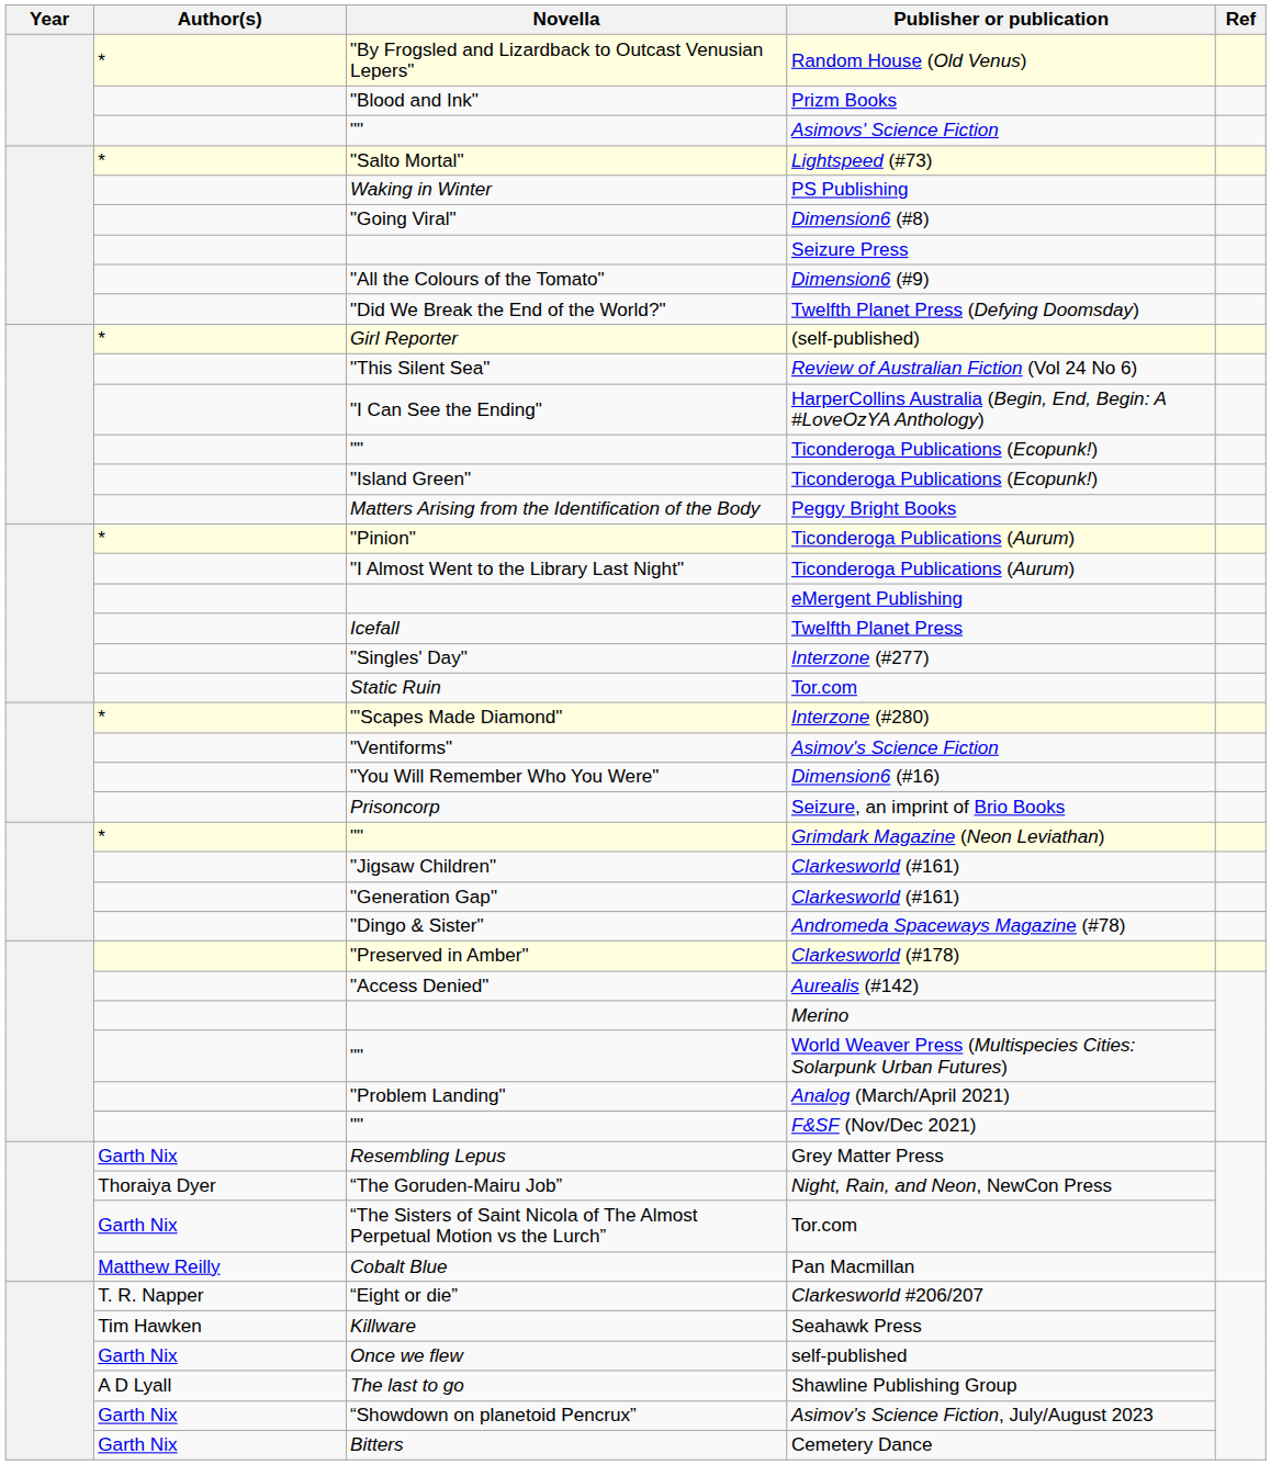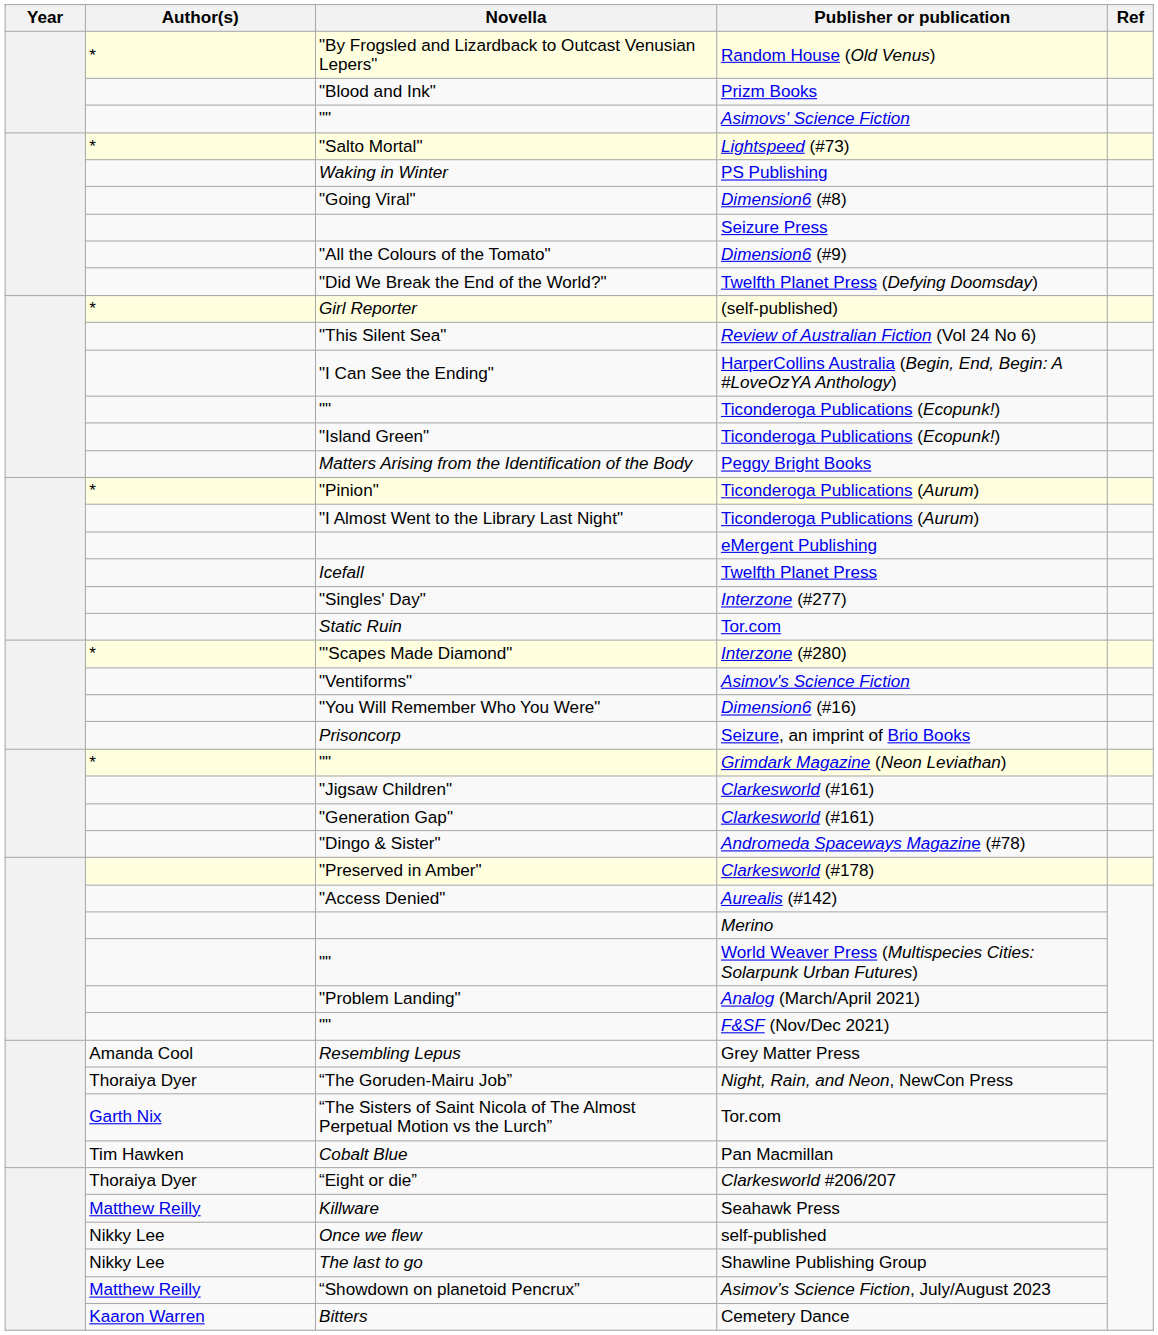 <table class="sortable wikitable" width="85%" cellpadding="5" style="margin: 1em auto 1em auto">
 <tr>
 <th width="7%">Year</th>
 <th width="20%">Author(s)</th>
 <th width="35%">Novella</th>
 <th width="34%">Publisher or publication</th>
 <th width="4%" class="unsortable">Ref</th>
 </tr>
 <tr style="background:lightyellow;">
 <th rowspan="3" align="center"></th>
 <td>*</td>
 <td>"By Frogsled and Lizardback to Outcast Venusian Lepers"</td>
 <td><a href='#'>Random House</a> (<em>Old Venus</em>)</td>
 <td></td>
 </tr>
 <tr>
 <td></td>
 <td>"Blood and Ink"</td>
 <td><a href='#'>Prizm Books</a></td>
 <td></td>
 </tr>
 <tr>
 <td></td>
 <td>""</td>
 <td><em><a href='#'>Asimovs' Science Fiction</a></em></td>
 <td></td>
 </tr>
 <tr style="background:lightyellow;">
 <th rowspan="6" align="center"></th>
 <td>*</td>
 <td>"Salto Mortal"</td>
 <td><em><a href='#'>Lightspeed</a></em> (#73)</td>
 <td></td>
 </tr>
 <tr>
 <td></td>
 <td><em>Waking in Winter</em></td>
 <td><a href='#'>PS Publishing</a></td>
 <td></td>
 </tr>
 <tr>
 <td></td>
 <td>"Going Viral"</td>
 <td><em><a href='#'>Dimension6</a></em> (#8)</td>
 <td></td>
 </tr>
 <tr>
 <td></td>
 <td><em></em></td>
 <td><a href='#'>Seizure Press</a></td>
 <td></td>
 </tr>
 <tr>
 <td></td>
 <td>"All the Colours of the Tomato"</td>
 <td><em><a href='#'>Dimension6</a></em> (#9)</td>
 <td></td>
 </tr>
 <tr>
 <td></td>
 <td>"Did We Break the End of the World?"</td>
 <td><a href='#'>Twelfth Planet Press</a> (<em>Defying Doomsday</em>)</td>
 <td></td>
 </tr>
 <tr style="background:lightyellow;">
 <th rowspan="6" align="center"></th>
 <td>*</td>
 <td><em>Girl Reporter</em></td>
 <td>(self-published)</td>
 <td></td>
 </tr>
 <tr>
 <td></td>
 <td>"This Silent Sea"</td>
 <td><em><a href='#'>Review of Australian Fiction</a></em> (Vol 24 No 6)</td>
 <td></td>
 </tr>
 <tr>
 <td></td>
 <td>"I Can See the Ending"</td>
 <td><a href='#'>HarperCollins Australia</a> (<em>Begin, End, Begin: A #LoveOzYA Anthology</em>)</td>
 <td></td>
 </tr>
 <tr>
 <td></td>
 <td>""</td>
 <td><a href='#'>Ticonderoga Publications</a> (<em>Ecopunk!</em>)</td>
 <td></td>
 </tr>
 <tr>
 <td></td>
 <td>"Island Green"</td>
 <td><a href='#'>Ticonderoga Publications</a> (<em>Ecopunk!</em>)</td>
 <td></td>
 </tr>
 <tr>
 <td></td>
 <td><em>Matters Arising from the Identification of the Body</em></td>
 <td><a href='#'>Peggy Bright Books</a></td>
 <td></td>
 </tr>
 <tr style="background:lightyellow;">
 <th rowspan="6" align="center"></th>
 <td>*</td>
 <td>"Pinion"</td>
 <td><a href='#'>Ticonderoga Publications</a> (<em>Aurum</em>)</td>
 <td></td>
 </tr>
 <tr>
 <td></td>
 <td>"I Almost Went to the Library Last Night"</td>
 <td><a href='#'>Ticonderoga Publications</a> (<em>Aurum</em>)</td>
 <td></td>
 </tr>
 <tr>
 <td></td>
 <td><em></em></td>
 <td><a href='#'>eMergent Publishing</a></td>
 <td></td>
 </tr>
 <tr>
 <td></td>
 <td><em>Icefall</em></td>
 <td><a href='#'>Twelfth Planet Press</a></td>
 <td></td>
 </tr>
 <tr>
 <td></td>
 <td>"Singles' Day"</td>
 <td><em><a href='#'>Interzone</a></em> (#277)</td>
 <td></td>
 </tr>
 <tr>
 <td></td>
 <td><em>Static Ruin</em></td>
 <td><a href='#'>Tor.com</a></td>
 <td></td>
 </tr>
 <tr style="background:lightyellow;">
 <th rowspan="4" align="center"></th>
 <td>*</td>
 <td>"'Scapes Made Diamond"</td>
 <td><em><a href='#'>Interzone</a></em> (#280)</td>
 <td></td>
 </tr>
 <tr>
 <td></td>
 <td>"Ventiforms"</td>
 <td><em><a href='#'>Asimov's Science Fiction</a></em></td>
 <td></td>
 </tr>
 <tr>
 <td></td>
 <td>"You Will Remember Who You Were"</td>
 <td><em><a href='#'>Dimension6</a></em> (#16)</td>
 <td></td>
 </tr>
 <tr>
 <td></td>
 <td><em>Prisoncorp</em></td>
 <td><a href='#'>Seizure</a>, an imprint of <a href='#'>Brio Books</a></td>
 <td></td>
 </tr>
 <tr style="background:lightyellow;">
 <th rowspan="4" align="center"></th>
 <td>*</td>
 <td>""</td>
 <td><em><a href='#'>Grimdark Magazine</a></em> (<em>Neon Leviathan</em>)</td>
 <td></td>
 </tr>
 <tr>
 <td></td>
 <td>"Jigsaw Children"</td>
 <td><em><a href='#'>Clarkesworld</a></em> (#161)</td>
 <td></td>
 </tr>
 <tr>
 <td></td>
 <td>"Generation Gap"</td>
 <td><em><a href='#'>Clarkesworld</a></em> (#161)</td>
 <td></td>
 </tr>
 <tr>
 <td></td>
 <td>"Dingo & Sister"</td>
 <td><a href='#'><em>Andromeda Spaceways Magazin</em>e</a> (#78)</td>
 <td></td>
 </tr>
 <tr style="background:lightyellow;">
 <th rowspan="6"></th>
 <td></td>
 <td>"Preserved in Amber"</td>
 <td><em><a href='#'>Clarkesworld</a></em> (#178)</td>
 <td></td>
 </tr>
 <tr>
 <td></td>
 <td>"Access Denied"</td>
 <td><em><a href='#'>Aurealis</a></em> (#142)</td>
 <td rowspan="5"></td>
 </tr>
 <tr>
 <td></td>
 <td></td>
 <td><em>Merino</em></td>
 </tr>
 <tr>
 <td></td>
 <td>""</td>
 <td><a href='#'>World Weaver Press</a> (<em>Multispecies Cities: Solarpunk Urban Futures</em>)</td>
 </tr>
 <tr>
 <td></td>
 <td>"Problem Landing"</td>
 <td><em><a href='#'>Analog</a></em> (March/April 2021)</td>
 </tr>
 <tr>
 <td></td>
 <td>""</td>
 <td><em><a href='#'>F&SF</a></em> (Nov/Dec 2021)</td>
 </tr>
 <tr>
 <th rowspan="4"></th>
-<td><a href='#'>Garth Nix</a></td>
+<td>Amanda Cool</td>
 <td><em>Resembling Lepus</em></td>
 <td>Grey Matter Press</td>
 <td rowspan="4"></td>
 </tr>
 <tr>
 <td>Thoraiya Dyer</td>
 <td>“The Goruden-Mairu Job”</td>
 <td><em>Night, Rain, and Neon</em>, NewCon Press</td>
 </tr>
 <tr>
 <td><a href='#'>Garth Nix</a></td>
 <td>“The Sisters of Saint Nicola of The Almost Perpetual Motion vs the Lurch”</td>
 <td>Tor.com</td>
 </tr>
 <tr>
-<td><a href='#'>Matthew Reilly</a></td>
+<td>Tim Hawken</td>
 <td><em>Cobalt Blue</em></td>
 <td>Pan Macmillan</td>
 </tr>
 <tr>
 <th rowspan="6"></th>
-<td>T. R. Napper</td>
+<td>Thoraiya Dyer</td>
 <td>“Eight or die”</td>
 <td><em>Clarkesworld</em> #206/207</td>
 <td rowspan="6"></td>
 </tr>
 <tr>
-<td>Tim Hawken</td>
+<td><a href='#'>Matthew Reilly</a></td>
 <td><em>Killware</em></td>
 <td>Seahawk Press</td>
 </tr>
 <tr>
-<td><a href='#'>Garth Nix</a></td>
+<td>Nikky Lee</td>
 <td><em>Once we flew</em></td>
 <td>self-published</td>
 </tr>
 <tr>
-<td>A D Lyall</td>
+<td>Nikky Lee</td>
 <td><em>The last to go</em></td>
 <td>Shawline Publishing Group</td>
 </tr>
 <tr>
-<td><a href='#'>Garth Nix</a></td>
+<td><a href='#'>Matthew Reilly</a></td>
 <td>“Showdown on planetoid Pencrux”</td>
 <td><em>Asimov’s Science Fiction</em>, July/August 2023</td>
 </tr>
 <tr>
-<td><a href='#'>Garth Nix</a></td>
+<td><a href='#'>Kaaron Warren</a></td>
 <td><em>Bitters</em></td>
 <td>Cemetery Dance</td>
 </tr>
 </table>
